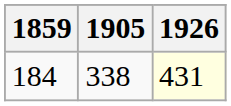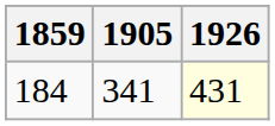 <table class="wikitable">
 <tr>
 <th>1859</th>
 <th>1905</th>
 <th>1926</th>
 </tr>
 <tr>
 <td>184</td>
-<td>338</td>
+<td>341</td>
 <td style="background: lightyellow;">431</td>
 </tr>
 </table>
